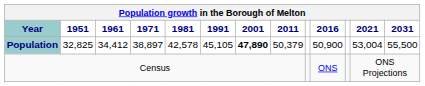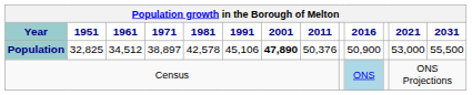 <table class="wikitable" style="font-size:90%; width:70%; border:0; text-align:center; line-height:120%;">
 <tr>
 <th colspan="13" style="text-align:center;font-size:90%;"><a href='#'>Population growth</a> in the Borough of Melton</th>
 </tr>
 <tr>
 <th style="background:#9cc; color:navy; height:17px;">Year</th>
 <th style="background:#fff; color:navy;">1951</th>
 <th style="background:#fff; color:navy;">1961</th>
 <th style="background:#fff; color:navy;">1971</th>
 <th style="background:#fff; color:navy;">1981</th>
 <th style="background:#fff; color:navy;">1991</th>
 <th style="background:#fff; color:navy;">2001</th>
 <th style="background:#fff; color:navy;">2011</th>
 <th style="background:#fff; color:navy;"></th>
 <th style="background:#fff; color:navy;">2016</th>
 <th style="background:#fff; color:navy;"></th>
 <th style="background:#fff; color:navy;">2021</th>
 <th style="background:#fff; color:navy;">2031</th>
 </tr>
 <tr style="text-align:center;">
 <th style="background:#9cc; color:navy; height:17px;">Population</th>
 <td style="background:#fff; color:black;">32,825</td>
-<td style="background:#fff; color:black;">34,412</td>
+<td style="background:#fff; color:black;">34,512</td>
 <td style="background:#fff; color:black;">38,897</td>
 <td style="background:#fff; color:black;">42,578</td>
-<td style="background:#fff; color:black;">45,105</td>
+<td style="background:#fff; color:black;">45,106</td>
 <td style="background:#fff; color:black;"><strong>47,890</strong></td>
-<td style="background:#fff; color:black;">50,379</td>
+<td style="background:#fff; color:black;">50,376</td>
 <td style="background:#fff; color:black;"></td>
 <td style="background:#fff; color:black;">50,900</td>
 <td style="background:#fff; color:black;"></td>
-<td style="background:#fff; color:black;">53,004</td>
+<td style="background:#fff; color:black;">53,000</td>
 <td style="background:#fff; color:black;">55,500</td>
 </tr>
 <tr>
 <td colspan="8" style="text-align:center;font-size:90%;">Census </td>
 <td colspan="1" style="text-align:center;font-size:90%;"></td>
-<td colspan="1" style="text-align:center;font-size:90%;"><a href='#'>ONS</a></td>
+<td colspan="1" style="background: lightblue; text-align:center;font-size:90%;"><a href='#'>ONS</a></td>
 <td colspan="1" style="text-align:center;font-size:90%;"></td>
 <td colspan="2" style="text-align:center;font-size:90%;">ONS Projections </td>
 </tr>
 </table>
